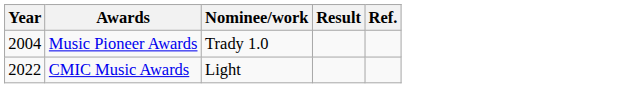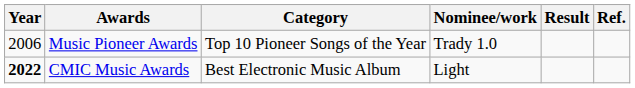 <table class="wikitable">
 <tr>
 <th>Year</th>
 <th>Awards</th>
+<th>Category</th>
 <th>Nominee/work</th>
 <th>Result</th>
 <th>Ref.</th>
 </tr>
 <tr>
-<td>2004</td>
+<td>2006</td>
 <td><a href='#'>Music Pioneer Awards</a></td>
+<td>Top 10 Pioneer Songs of the Year</td>
 <td>Trady 1.0</td>
 <td></td>
 <td></td>
 </tr>
 <tr>
-<td>2022</td>
+<td><strong>2022</strong></td>
 <td><a href='#'>CMIC Music Awards</a></td>
+<td>Best Electronic Music Album</td>
 <td>Light</td>
 <td></td>
 <td></td>
 </tr>
 </table>
